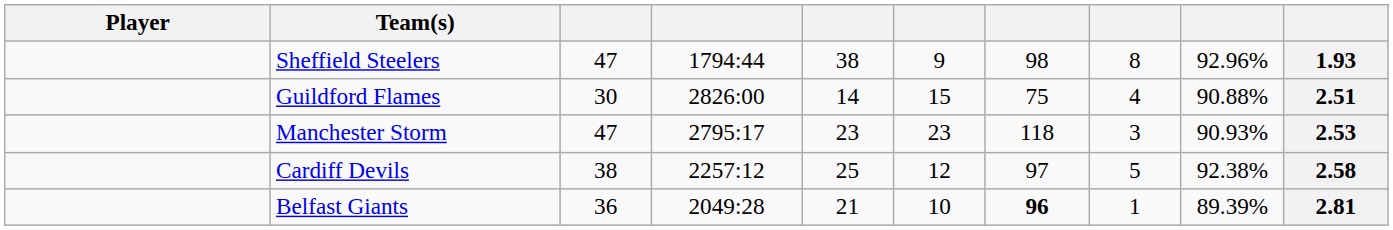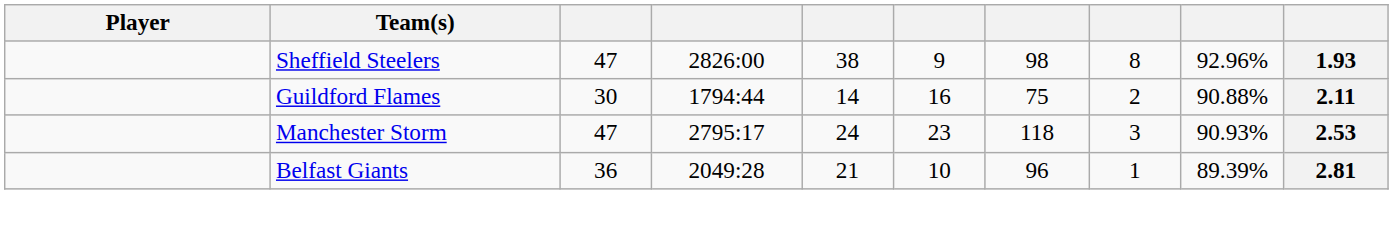 <table class="wikitable sortable" style="text-align: center">
 <tr>
 <th style="width: 11em;">Player</th>
 <th style="width: 12em;">Team(s)</th>
 <th style="width: 3.5em;"></th>
 <th style="width: 6em;"></th>
 <th style="width: 3.5em;"></th>
 <th style="width: 3.5em;"></th>
 <th style="width: 4em;"></th>
 <th style="width: 3.5em;"></th>
 <th style="width: 4em;"></th>
 <th style="width: 4em;"></th>
 </tr>
 <tr>
 <td style="text-align:left;"></td>
 <td style="text-align:left;"><a href='#'>Sheffield Steelers</a></td>
 <td>47</td>
-<td>1794:44</td>
+<td>2826:00</td>
 <td>38</td>
 <td>9</td>
 <td>98</td>
 <td>8</td>
 <td>92.96%</td>
 <th>1.93</th>
 </tr>
 <tr>
 <td style="text-align:left;"></td>
 <td style="text-align:left;"><a href='#'>Guildford Flames</a></td>
 <td>30</td>
-<td>2826:00</td>
+<td>1794:44</td>
 <td>14</td>
-<td>15</td>
+<td>16</td>
 <td>75</td>
-<td>4</td>
+<td>2</td>
 <td>90.88%</td>
-<th>2.51</th>
+<th>2.11</th>
 </tr>
 <tr>
 <td style="text-align:left;"></td>
 <td style="text-align:left;"><a href='#'>Manchester Storm</a></td>
 <td>47</td>
 <td>2795:17</td>
-<td>23</td>
+<td>24</td>
 <td>23</td>
 <td>118</td>
 <td>3</td>
 <td>90.93%</td>
 <th>2.53</th>
 </tr>
 <tr>
 <td style="text-align:left;"></td>
-<td style="text-align:left;"><a href='#'>Cardiff Devils</a></td>
-<td>38</td>
-<td>2257:12</td>
-<td>25</td>
-<td>12</td>
-<td>97</td>
-<td>5</td>
-<td>92.38%</td>
-<th>2.58</th>
-</tr>
-<tr>
-<td style="text-align:left;"></td>
 <td style="text-align:left;"><a href='#'>Belfast Giants</a></td>
 <td>36</td>
 <td>2049:28</td>
 <td>21</td>
 <td>10</td>
-<td><strong>96</strong></td>
+<td>96</td>
 <td>1</td>
 <td>89.39%</td>
 <th>2.81</th>
 </tr>
 </table>
